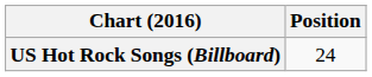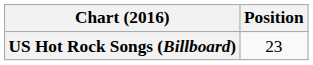 <table class="wikitable plainrowheaders" style="text-align:center">
 <tr>
 <th>Chart (2016)</th>
 <th>Position</th>
 </tr>
 <tr>
 <th scope="row">US Hot Rock Songs (<em>Billboard</em>)</th>
-<td>24</td>
+<td>23</td>
 </tr>
 </table>
